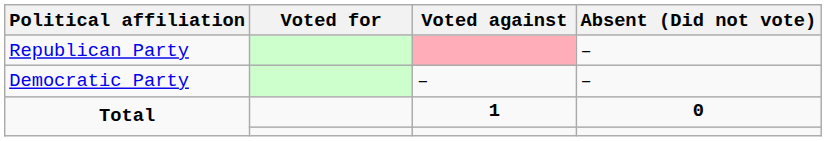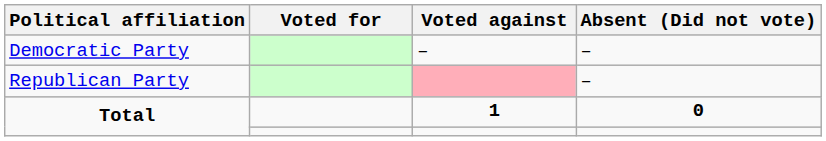 <table class="wikitable">
 <tr>
 <th>Political affiliation</th>
 <th style="width:20%;">Voted for</th>
 <th style="width:20%;">Voted against</th>
 <th>Absent (Did not vote)</th>
 </tr>
 <tr>
+<td> <a href='#'>Democratic Party</a></td>
+<td style="background-color:#CCFFCC;"></td>
+<td>–</td>
+<td>–</td>
+</tr>
+<tr>
 <td> <a href='#'>Republican Party</a></td>
 <td style="background-color:#CCFFCC;"></td>
 <td style="background-color:#FFAEB9;"></td>
-<td>–</td>
-</tr>
-<tr>
-<td> <a href='#'>Democratic Party</a></td>
-<td style="background-color:#CCFFCC;"></td>
-<td>–</td>
 <td>–</td>
 </tr>
 <tr>
 <td style="text-align:center;" rowspan="2"><strong>Total </strong></td>
 <td></td>
 <td style="text-align:center;"><strong>1</strong></td>
 <td style="text-align:center;"><strong>0</strong></td>
 </tr>
 <tr>
 <td style="text-align:center;"></td>
 <td style="text-align:center;"></td>
 <td style="text-align:center;"></td>
 </tr>
 </table>
